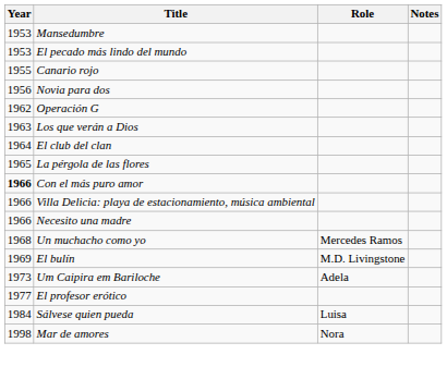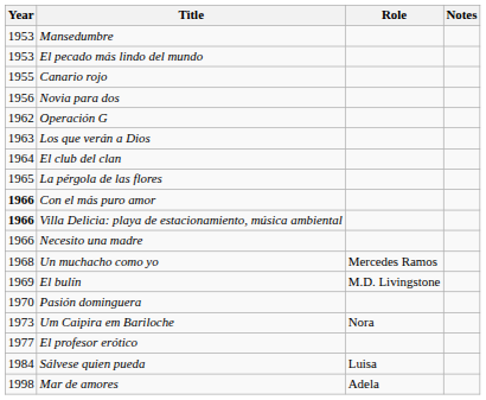 <table class="wikitable">
 <tr>
 <th>Year</th>
 <th>Title</th>
 <th>Role</th>
 <th>Notes</th>
 </tr>
 <tr>
 <td>1953</td>
 <td><em>Mansedumbre</em></td>
 <td></td>
 <td></td>
 </tr>
 <tr>
 <td>1953</td>
 <td><em>El pecado más lindo del mundo</em></td>
 <td></td>
 <td></td>
 </tr>
 <tr>
 <td>1955</td>
 <td><em>Canario rojo</em></td>
 <td></td>
 <td></td>
 </tr>
 <tr>
 <td>1956</td>
 <td><em>Novia para dos</em></td>
 <td></td>
 <td></td>
 </tr>
 <tr>
 <td>1962</td>
 <td><em>Operación G</em></td>
 <td></td>
 <td></td>
 </tr>
 <tr>
 <td>1963</td>
 <td><em>Los que verán a Dios</em></td>
 <td></td>
 <td></td>
 </tr>
 <tr>
 <td>1964</td>
 <td><em>El club del clan</em></td>
 <td></td>
 <td></td>
 </tr>
 <tr>
 <td>1965</td>
 <td><em>La pérgola de las flores</em></td>
 <td></td>
 <td></td>
 </tr>
 <tr>
 <td><strong>1966</strong></td>
 <td><em>Con el más puro amor</em></td>
 <td></td>
 <td></td>
 </tr>
 <tr>
-<td>1966</td>
+<td><strong>1966</strong></td>
 <td><em>Villa Delicia: playa de estacionamiento, música ambiental</em></td>
 <td></td>
 <td></td>
 </tr>
 <tr>
 <td>1966</td>
 <td><em>Necesito una madre</em></td>
 <td></td>
 <td></td>
 </tr>
 <tr>
 <td>1968</td>
 <td><em>Un muchacho como yo</em></td>
 <td>Mercedes Ramos</td>
 <td></td>
 </tr>
 <tr>
 <td>1969</td>
 <td><em>El bulín</em></td>
 <td>M.D. Livingstone</td>
 <td></td>
 </tr>
 <tr>
+<td>1970</td>
+<td><em>Pasión dominguera</em></td>
+<td></td>
+<td></td>
+</tr>
+<tr>
 <td>1973</td>
 <td><em>Um Caipira em Bariloche</em></td>
-<td>Adela</td>
+<td>Nora</td>
 <td></td>
 </tr>
 <tr>
 <td>1977</td>
 <td><em>El profesor erótico</em></td>
 <td></td>
 <td></td>
 </tr>
 <tr>
 <td>1984</td>
 <td><em>Sálvese quien pueda</em></td>
 <td>Luisa</td>
 <td></td>
 </tr>
 <tr>
 <td>1998</td>
 <td><em>Mar de amores</em></td>
-<td>Nora</td>
+<td>Adela</td>
 <td></td>
 </tr>
 </table>
